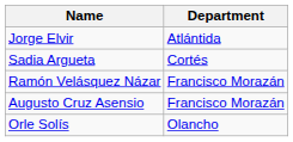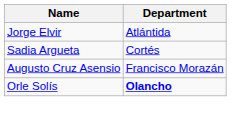 <table class="wikitable sortable">
 <tr>
 <th>Name</th>
 <th>Department</th>
 </tr>
 <tr>
 <td><a href='#'>Jorge Elvir</a></td>
 <td><a href='#'>Atlántida</a></td>
 </tr>
 <tr>
 <td><a href='#'>Sadia Argueta</a></td>
 <td><a href='#'>Cortés</a></td>
 </tr>
 <tr>
-<td><a href='#'>Ramón Velásquez Názar</a></td>
-<td><a href='#'>Francisco Morazán</a></td>
-</tr>
-<tr>
 <td><a href='#'>Augusto Cruz Asensio</a></td>
 <td><a href='#'>Francisco Morazán</a></td>
 </tr>
 <tr>
 <td><a href='#'>Orle Solís</a></td>
-<td><a href='#'>Olancho</a></td>
+<td><strong><a href='#'>Olancho</a></strong></td>
 </tr>
 </table>
